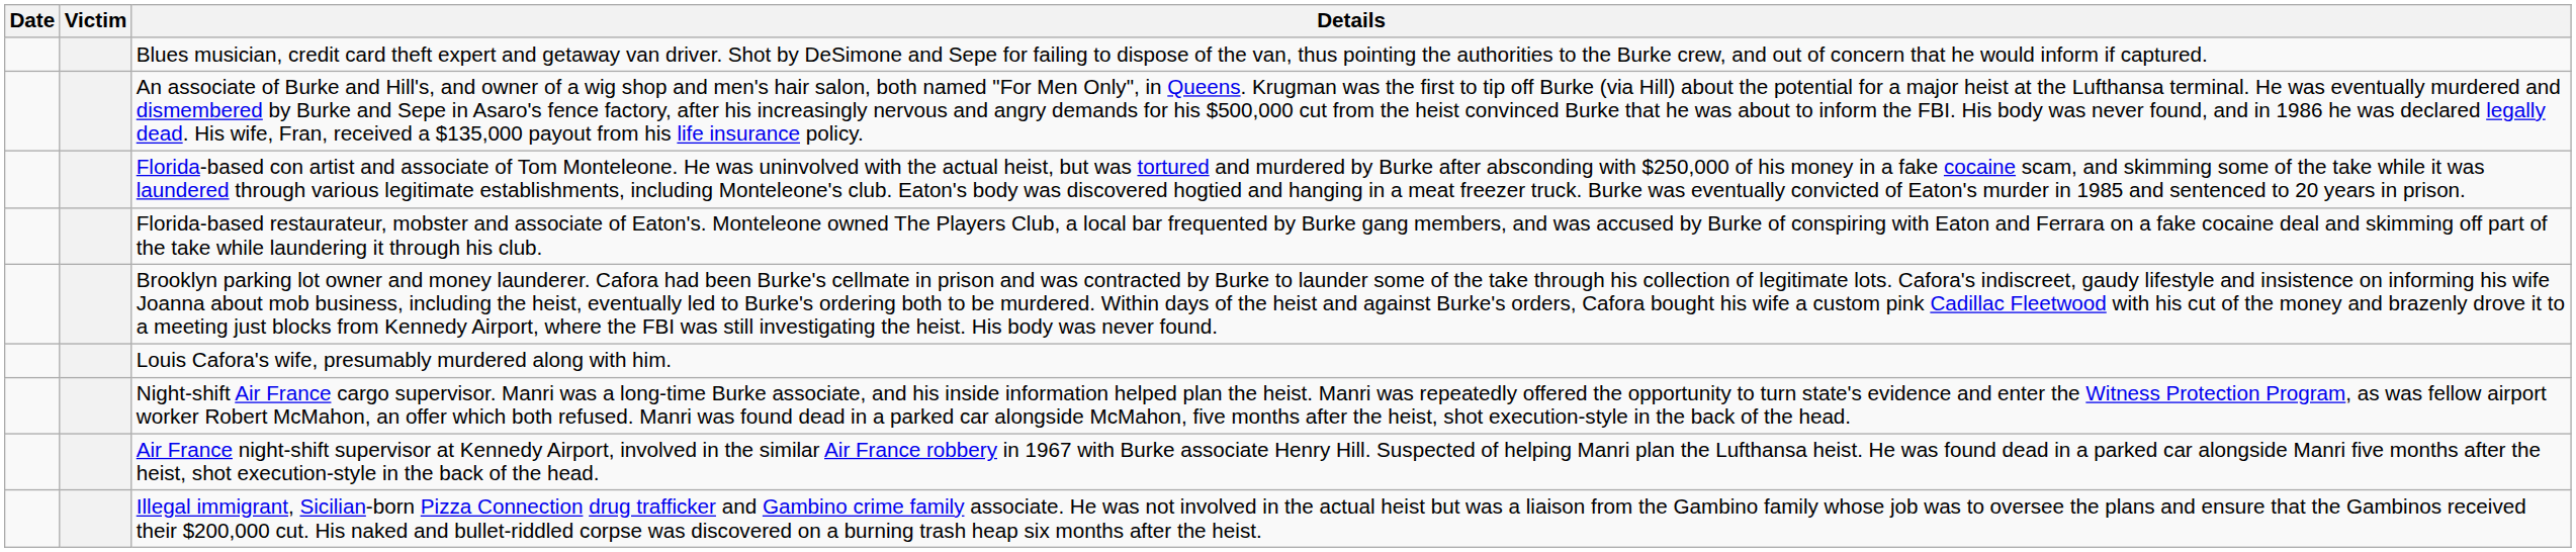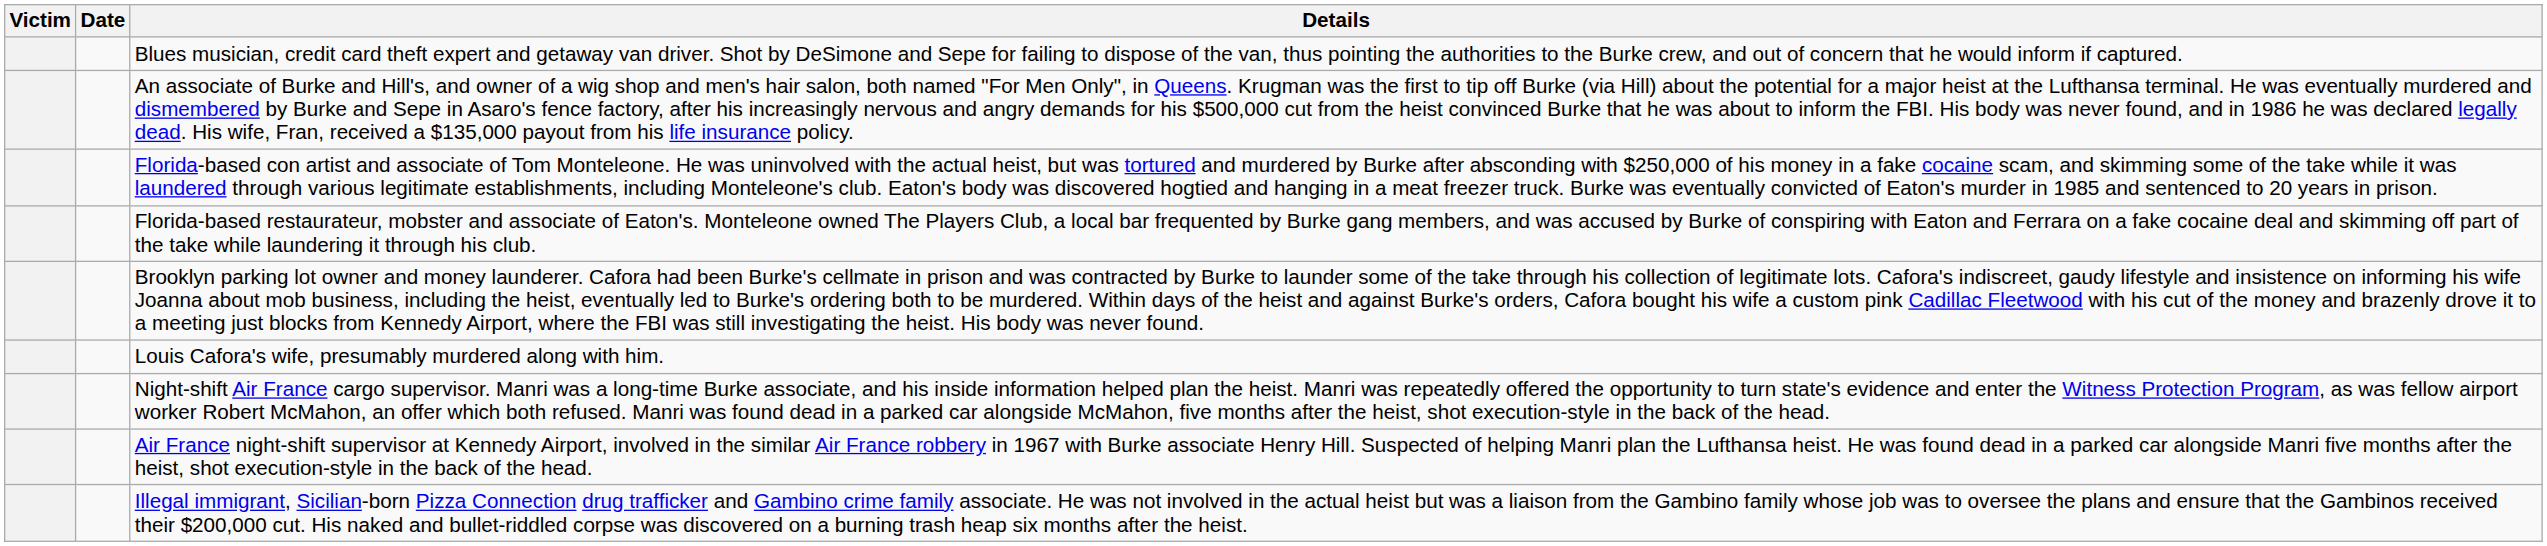 <table class="wikitable sortable plainrowheaders">
 <tr>
+<th scope="col">Victim</th>
 <th scope="col">Date</th>
-<th scope="col">Victim</th>
 <th scope="col">Details</th>
 </tr>
 <tr>
+<th scope="row"></th>
 <td></td>
-<th scope="row"></th>
 <td>Blues musician, credit card theft expert and getaway van driver. Shot by DeSimone and Sepe for failing to dispose of the van, thus pointing the authorities to the Burke crew, and out of concern that he would inform if captured.</td>
 </tr>
 <tr>
+<th scope="row"></th>
 <td></td>
-<th scope="row"></th>
 <td>An associate of Burke and Hill's, and owner of a wig shop and men's hair salon, both named "For Men Only", in <a href='#'>Queens</a>. Krugman was the first to tip off Burke (via Hill) about the potential for a major heist at the Lufthansa terminal. He was eventually murdered and <a href='#'>dismembered</a> by Burke and Sepe in Asaro's fence factory, after his increasingly nervous and angry demands for his $500,000 cut from the heist convinced Burke that he was about to inform the FBI. His body was never found, and in 1986 he was declared <a href='#'>legally dead</a>. His wife, Fran, received a $135,000 payout from his <a href='#'>life insurance</a> policy.</td>
 </tr>
 <tr>
+<th scope="row"></th>
 <td></td>
-<th scope="row"></th>
 <td><a href='#'>Florida</a>-based con artist and associate of Tom Monteleone. He was uninvolved with the actual heist, but was <a href='#'>tortured</a> and murdered by Burke after absconding with $250,000 of his money in a fake <a href='#'>cocaine</a> scam, and skimming some of the take while it was <a href='#'>laundered</a> through various legitimate establishments, including Monteleone's club. Eaton's body was discovered hogtied and hanging in a meat freezer truck. Burke was eventually convicted of Eaton's murder in 1985 and sentenced to 20 years in prison.</td>
 </tr>
 <tr>
+<th scope="row"></th>
 <td></td>
-<th scope="row"></th>
 <td>Florida-based restaurateur, mobster and associate of Eaton's. Monteleone owned The Players Club, a local bar frequented by Burke gang members, and was accused by Burke of conspiring with Eaton and Ferrara on a fake cocaine deal and skimming off part of the take while laundering it through his club.</td>
 </tr>
 <tr>
+<th scope="row"></th>
 <td></td>
-<th scope="row"></th>
 <td>Brooklyn parking lot owner and money launderer. Cafora had been Burke's cellmate in prison and was contracted by Burke to launder some of the take through his collection of legitimate lots. Cafora's indiscreet, gaudy lifestyle and insistence on informing his wife Joanna about mob business, including the heist, eventually led to Burke's ordering both to be murdered. Within days of the heist and against Burke's orders, Cafora bought his wife a custom pink <a href='#'>Cadillac Fleetwood</a> with his cut of the money and brazenly drove it to a meeting just blocks from Kennedy Airport, where the FBI was still investigating the heist. His body was never found.</td>
 </tr>
 <tr>
+<th scope="row"></th>
 <td></td>
-<th scope="row"></th>
 <td>Louis Cafora's wife, presumably murdered along with him.</td>
 </tr>
 <tr>
+<th scope="row"></th>
 <td></td>
-<th scope="row"></th>
 <td>Night-shift <a href='#'>Air France</a> cargo supervisor. Manri was a long-time Burke associate, and his inside information helped plan the heist. Manri was repeatedly offered the opportunity to turn state's evidence and enter the <a href='#'>Witness Protection Program</a>, as was fellow airport worker Robert McMahon, an offer which both refused. Manri was found dead in a parked car alongside McMahon, five months after the heist, shot execution-style in the back of the head.</td>
 </tr>
 <tr>
+<th scope="row"></th>
 <td></td>
-<th scope="row"></th>
 <td><a href='#'>Air France</a> night-shift supervisor at Kennedy Airport, involved in the similar <a href='#'>Air France robbery</a> in 1967 with Burke associate Henry Hill. Suspected of helping Manri plan the Lufthansa heist. He was found dead in a parked car alongside Manri five months after the heist, shot execution-style in the back of the head.</td>
 </tr>
 <tr>
+<th scope="row"></th>
 <td></td>
-<th scope="row"></th>
 <td><a href='#'>Illegal immigrant</a>, <a href='#'>Sicilian</a>-born <a href='#'>Pizza Connection</a> <a href='#'>drug trafficker</a> and <a href='#'>Gambino crime family</a> associate. He was not involved in the actual heist but was a liaison from the Gambino family whose job was to oversee the plans and ensure that the Gambinos received their $200,000 cut. His naked and bullet-riddled corpse was discovered on a burning trash heap six months after the heist.</td>
 </tr>
 </table>
